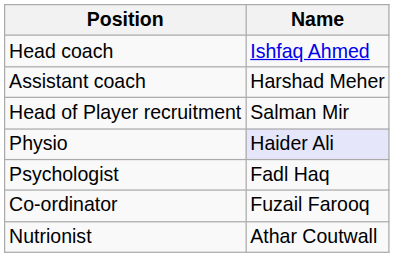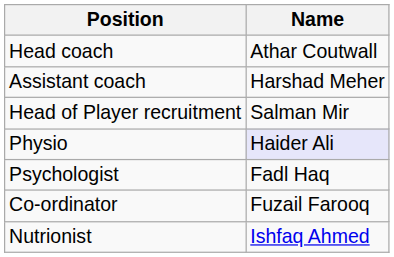 <table class="wikitable">
 <tr>
 <th>Position</th>
 <th>Name</th>
 </tr>
 <tr>
 <td>Head coach</td>
-<td> <a href='#'>Ishfaq Ahmed</a></td>
+<td> Athar Coutwall</td>
 </tr>
 <tr>
 <td>Assistant coach</td>
 <td>  Harshad Meher</td>
 </tr>
 <tr>
 <td>Head of Player recruitment</td>
 <td> Salman Mir</td>
 </tr>
 <tr>
 <td>Physio</td>
 <td style="background: lavender;"> Haider Ali</td>
 </tr>
 <tr>
 <td>Psychologist</td>
 <td> Fadl Haq</td>
 </tr>
 <tr>
 <td>Co-ordinator</td>
 <td> Fuzail Farooq</td>
 </tr>
 <tr>
 <td>Nutrionist</td>
-<td> Athar Coutwall</td>
+<td> <a href='#'>Ishfaq Ahmed</a></td>
 </tr>
 </table>
